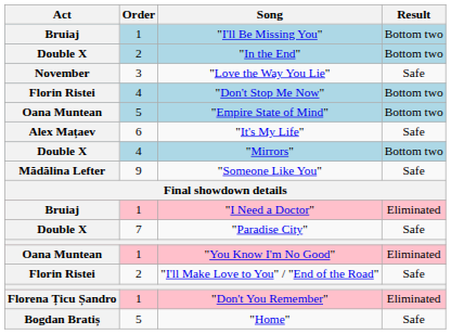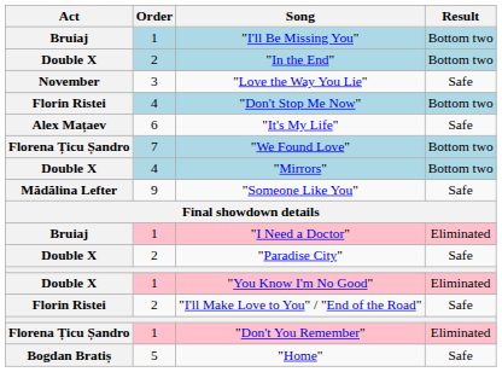 <table class="wikitable plainrowheaders" style="text-align:center;">
 <tr>
 <th scope="col">Act</th>
 <th scope="col">Order</th>
 <th scope="col">Song</th>
 <th scope="col">Result</th>
 </tr>
 <tr style="background:lightblue;">
 <th scope="row">Bruiaj</th>
 <td>1</td>
 <td>"<a href='#'>I'll Be Missing You</a>"</td>
 <td>Bottom two</td>
 </tr>
 <tr style="background:lightblue;">
 <th scope="row">Double X</th>
 <td>2</td>
 <td>"<a href='#'>In the End</a>"</td>
 <td>Bottom two</td>
 </tr>
 <tr>
 <th scope="row">November</th>
 <td>3</td>
 <td>"<a href='#'>Love the Way You Lie</a>"</td>
 <td>Safe</td>
 </tr>
 <tr style="background:lightblue;">
 <th scope="row">Florin Ristei</th>
 <td>4</td>
 <td>"<a href='#'>Don't Stop Me Now</a>"</td>
 <td>Bottom two</td>
 </tr>
-<tr style="background:lightblue;">
-<th scope="row">Oana Muntean</th>
-<td>5</td>
-<td>"<a href='#'>Empire State of Mind</a>"</td>
-<td>Bottom two</td>
-</tr>
 <tr>
 <th scope="row">Alex Mațaev</th>
 <td>6</td>
 <td>"<a href='#'>It's My Life</a>"</td>
 <td>Safe</td>
+</tr>
+<tr style="background:lightblue;">
+<th scope="row">Florena Țicu Șandro</th>
+<td>7</td>
+<td>"<a href='#'>We Found Love</a>"</td>
+<td>Bottom two</td>
 </tr>
 <tr style="background:lightblue;">
 <th scope="row">Double X</th>
 <td>4</td>
 <td>"<a href='#'>Mirrors</a>"</td>
 <td>Bottom two</td>
 </tr>
 <tr>
 <th scope="row">Mădălina Lefter</th>
 <td>9</td>
 <td>"<a href='#'>Someone Like You</a>"</td>
 <td>Safe</td>
 </tr>
 <tr>
 <th colspan="4">Final showdown details</th>
 </tr>
 <tr style="background:pink;">
 <th scope="row">Bruiaj</th>
 <td>1</td>
 <td>"<a href='#'>I Need a Doctor</a>"</td>
 <td>Eliminated</td>
 </tr>
 <tr>
 <th scope="row">Double X</th>
-<td>7</td>
+<td>2</td>
 <td>"<a href='#'>Paradise City</a>"</td>
 <td>Safe</td>
 </tr>
 <tr>
 <th colspan="4"></th>
 </tr>
 <tr style="background:pink;">
-<th scope="row">Oana Muntean</th>
+<th scope="row">Double X</th>
 <td>1</td>
 <td>"<a href='#'>You Know I'm No Good</a>"</td>
 <td>Eliminated</td>
 </tr>
 <tr>
 <th scope="row">Florin Ristei</th>
 <td>2</td>
 <td>"<a href='#'>I'll Make Love to You</a>" / "<a href='#'>End of the Road</a>"</td>
 <td>Safe</td>
 </tr>
 <tr>
 <th colspan="4"></th>
 </tr>
 <tr style="background:pink;">
 <th scope="row">Florena Țicu Șandro</th>
 <td>1</td>
 <td>"<a href='#'>Don't You Remember</a>"</td>
 <td>Eliminated</td>
 </tr>
 <tr>
 <th scope="row">Bogdan Bratiș</th>
 <td>5</td>
 <td>"<a href='#'>Home</a>"</td>
 <td>Safe</td>
 </tr>
 </table>
